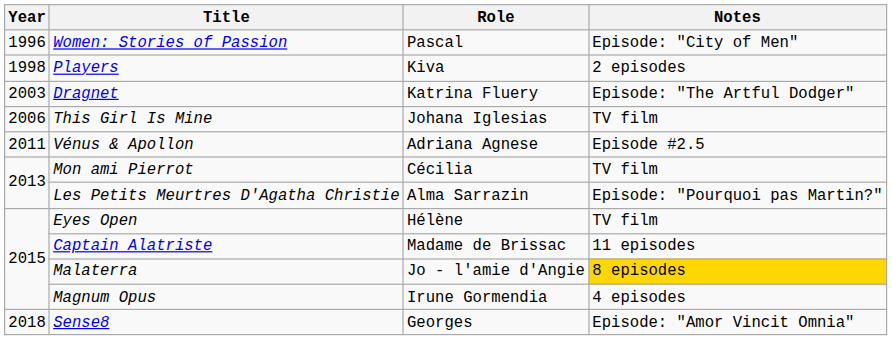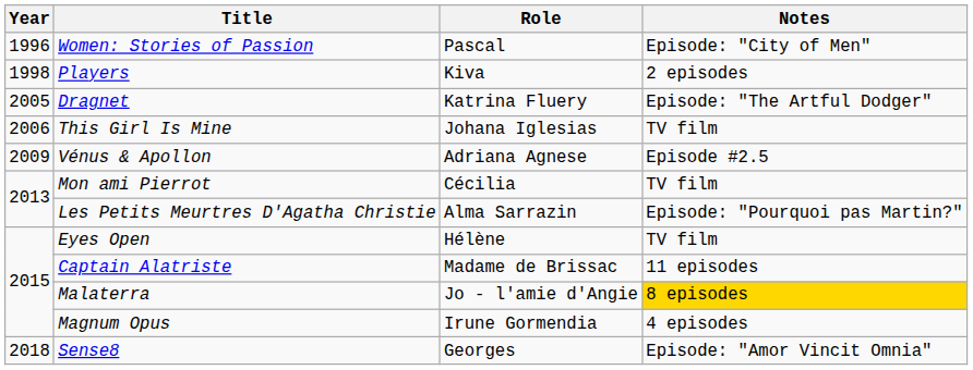 <table class="wikitable">
 <tr>
 <th>Year</th>
 <th>Title</th>
 <th>Role</th>
 <th>Notes</th>
 </tr>
 <tr>
 <td>1996</td>
 <td><em><a href='#'>Women: Stories of Passion</a></em></td>
 <td>Pascal</td>
 <td>Episode: "City of Men"</td>
 </tr>
 <tr>
 <td>1998</td>
 <td><em><a href='#'>Players</a></em></td>
 <td>Kiva</td>
 <td>2 episodes</td>
 </tr>
 <tr>
-<td>2003</td>
+<td>2005</td>
 <td><em><a href='#'>Dragnet</a></em></td>
 <td>Katrina Fluery</td>
 <td>Episode: "The Artful Dodger"</td>
 </tr>
 <tr>
 <td>2006</td>
 <td><em>This Girl Is Mine</em></td>
 <td>Johana Iglesias</td>
 <td>TV film</td>
 </tr>
 <tr>
-<td>2011</td>
+<td>2009</td>
 <td><em>Vénus & Apollon</em></td>
 <td>Adriana Agnese</td>
 <td>Episode #2.5</td>
 </tr>
 <tr>
 <td rowspan="2">2013</td>
 <td><em>Mon ami Pierrot</em></td>
 <td>Cécilia</td>
 <td>TV film</td>
 </tr>
 <tr>
 <td><em>Les Petits Meurtres D'Agatha Christie</em></td>
 <td>Alma Sarrazin</td>
 <td>Episode: "Pourquoi pas Martin?"</td>
 </tr>
 <tr>
 <td rowspan="4">2015</td>
 <td><em>Eyes Open</em></td>
 <td>Hélène</td>
 <td>TV film</td>
 </tr>
 <tr>
 <td><em><a href='#'>Captain Alatriste</a></em></td>
 <td>Madame de Brissac</td>
 <td>11 episodes</td>
 </tr>
 <tr>
 <td><em>Malaterra</em></td>
 <td>Jo - l'amie d'Angie</td>
 <td style="background: gold;">8 episodes</td>
 </tr>
 <tr>
 <td><em>Magnum Opus</em></td>
 <td>Irune Gormendia</td>
 <td>4 episodes</td>
 </tr>
 <tr>
 <td>2018</td>
 <td><em><a href='#'>Sense8</a></em></td>
 <td>Georges</td>
 <td>Episode: "Amor Vincit Omnia"</td>
 </tr>
 </table>
